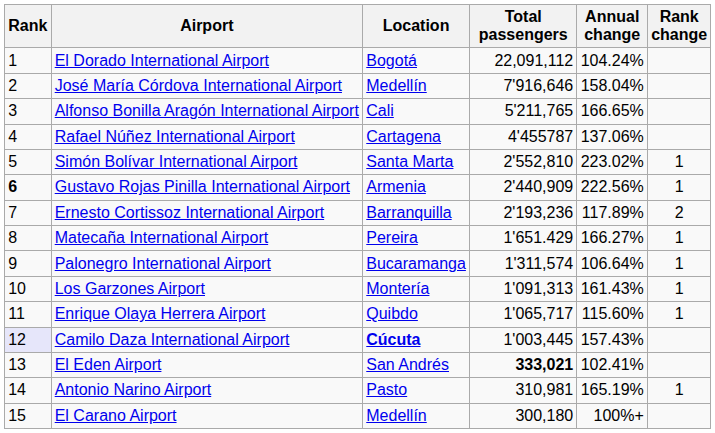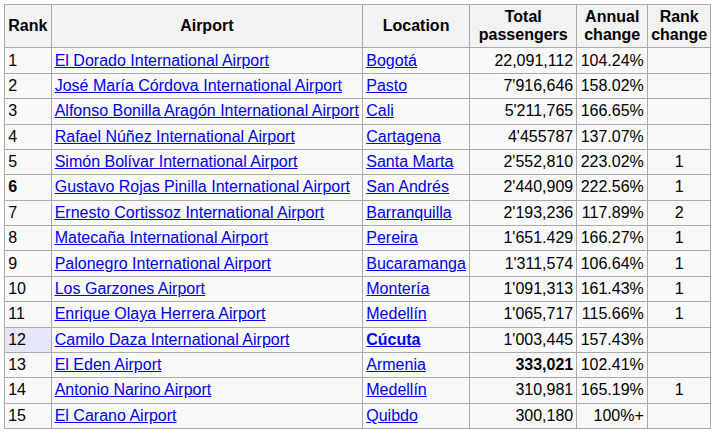 <table class="wikitable">
 <tr>
 <th>Rank</th>
 <th>Airport</th>
 <th>Location</th>
 <th style="width:100px">Total<br>passengers</th>
 <th>Annual<br>change</th>
 <th>Rank<br>change</th>
 </tr>
 <tr>
 <td>1</td>
 <td><a href='#'>El Dorado International Airport</a></td>
 <td><a href='#'>Bogotá</a></td>
 <td align="right">22,091,112</td>
 <td align="right">104.24%</td>
 <td align="center"></td>
 </tr>
 <tr>
 <td>2</td>
 <td><a href='#'>José María Córdova International Airport</a></td>
-<td><a href='#'>Medellín</a></td>
+<td><a href='#'>Pasto</a></td>
 <td align="right">7'916,646</td>
-<td align="right">158.04%</td>
+<td align="right">158.02%</td>
 <td align="center"></td>
 </tr>
 <tr>
 <td>3</td>
 <td><a href='#'>Alfonso Bonilla Aragón International Airport</a></td>
 <td><a href='#'>Cali</a></td>
 <td align="right">5'211,765</td>
 <td align="right">166.65%</td>
 <td align="center"></td>
 </tr>
 <tr>
 <td>4</td>
 <td><a href='#'>Rafael Núñez International Airport</a></td>
 <td><a href='#'>Cartagena</a></td>
 <td align="right">4'455787</td>
-<td align="right">137.06%</td>
+<td align="right">137.07%</td>
 <td align="center"></td>
 </tr>
 <tr>
 <td>5</td>
 <td><a href='#'>Simón Bolívar International Airport</a></td>
 <td><a href='#'>Santa Marta</a></td>
 <td align="right">2'552,810</td>
 <td align="right">223.02%</td>
 <td align="center">1</td>
 </tr>
 <tr>
 <td><strong>6</strong></td>
 <td><a href='#'>Gustavo Rojas Pinilla International Airport</a></td>
-<td><a href='#'>Armenia</a></td>
+<td><a href='#'>San Andrés</a></td>
 <td align="right">2'440,909</td>
 <td align="right">222.56%</td>
 <td align="center">1</td>
 </tr>
 <tr>
 <td>7</td>
 <td><a href='#'>Ernesto Cortissoz International Airport</a></td>
 <td><a href='#'>Barranquilla</a></td>
 <td align="right">2'193,236</td>
 <td align="right">117.89%</td>
 <td align="center">2</td>
 </tr>
 <tr>
 <td>8</td>
 <td><a href='#'>Matecaña International Airport</a></td>
 <td><a href='#'>Pereira</a></td>
 <td align="right">1'651.429</td>
 <td align="right">166.27%</td>
 <td align="center">1</td>
 </tr>
 <tr>
 <td>9</td>
 <td><a href='#'>Palonegro International Airport</a></td>
 <td><a href='#'>Bucaramanga</a></td>
 <td align="right">1'311,574</td>
 <td align="right">106.64%</td>
 <td align="center">1</td>
 </tr>
 <tr>
 <td>10</td>
 <td><a href='#'>Los Garzones Airport</a></td>
 <td><a href='#'>Montería</a></td>
 <td align="right">1'091,313</td>
 <td align="right">161.43%</td>
 <td align="center">1</td>
 </tr>
 <tr>
 <td>11</td>
 <td><a href='#'>Enrique Olaya Herrera Airport</a></td>
-<td><a href='#'>Quibdo</a></td>
+<td><a href='#'>Medellín</a></td>
 <td align="right">1'065,717</td>
-<td align="right">115.60%</td>
+<td align="right">115.66%</td>
 <td align="center">1</td>
 </tr>
 <tr>
 <td style="background: lavender;">12</td>
 <td><a href='#'>Camilo Daza International Airport</a></td>
 <td><strong><a href='#'>Cúcuta</a></strong></td>
 <td align="right">1'003,445</td>
 <td align="right">157.43%</td>
 <td align="center"></td>
 </tr>
 <tr>
 <td>13</td>
 <td><a href='#'>El Eden Airport</a></td>
-<td><a href='#'>San Andrés</a></td>
+<td><a href='#'>Armenia</a></td>
 <td align="right"><strong>333,021</strong></td>
 <td align="right">102.41%</td>
 <td align="center"></td>
 </tr>
 <tr>
 <td>14</td>
 <td><a href='#'>Antonio Narino Airport</a></td>
-<td><a href='#'>Pasto</a></td>
+<td><a href='#'>Medellín</a></td>
 <td align="right">310,981</td>
 <td align="right">165.19%</td>
 <td align="center">1</td>
 </tr>
 <tr>
 <td>15</td>
 <td><a href='#'>El Carano Airport</a></td>
-<td><a href='#'>Medellín</a></td>
+<td><a href='#'>Quibdo</a></td>
 <td align="right">300,180</td>
 <td align="right">100%+</td>
 <td align="center"></td>
 </tr>
 </table>
